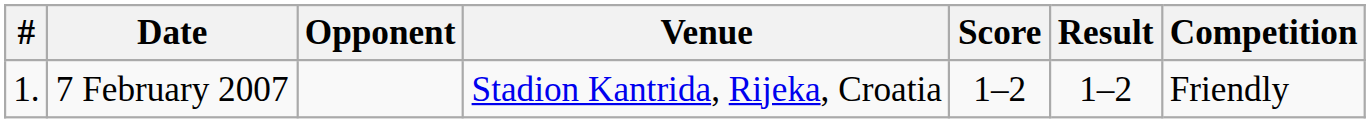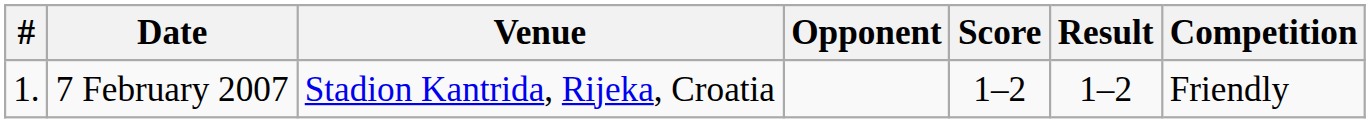 <table class="wikitable sortable">
 <tr>
 <th>#</th>
 <th>Date</th>
+<th>Venue</th>
 <th>Opponent</th>
-<th>Venue</th>
 <th>Score</th>
 <th>Result</th>
 <th>Competition</th>
 </tr>
 <tr>
 <td>1.</td>
 <td>7 February 2007</td>
+<td><a href='#'>Stadion Kantrida</a>, <a href='#'>Rijeka</a>, Croatia</td>
 <td></td>
-<td><a href='#'>Stadion Kantrida</a>, <a href='#'>Rijeka</a>, Croatia</td>
 <td align="center">1–2</td>
 <td align="center">1–2</td>
 <td>Friendly</td>
 </tr>
 </table>
